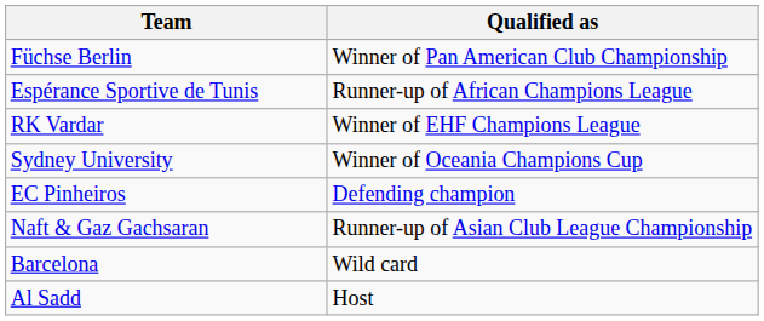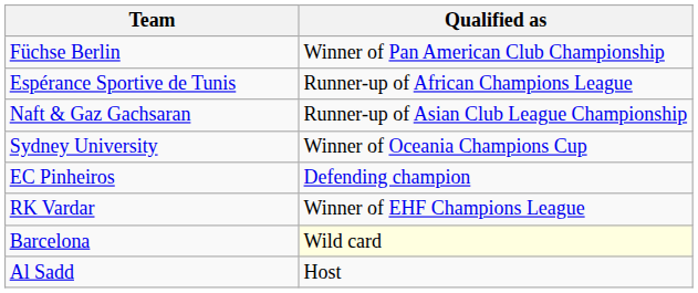 <table class="wikitable">
 <tr>
 <th width=230>Team</th>
 <th width=310>Qualified as</th>
 </tr>
 <tr>
 <td> <a href='#'>Füchse Berlin</a></td>
 <td>Winner of <a href='#'>Pan American Club Championship</a></td>
 </tr>
 <tr>
 <td> <a href='#'>Espérance Sportive de Tunis</a></td>
 <td>Runner-up of <a href='#'>African Champions League</a></td>
 </tr>
 <tr>
-<td> <a href='#'>RK Vardar</a></td>
-<td>Winner of <a href='#'>EHF Champions League</a></td>
+<td> <a href='#'>Naft & Gaz Gachsaran</a></td>
+<td>Runner-up of <a href='#'>Asian Club League Championship</a></td>
 </tr>
 <tr>
 <td> <a href='#'>Sydney University</a></td>
 <td>Winner of <a href='#'>Oceania Champions Cup</a></td>
 </tr>
 <tr>
 <td> <a href='#'>EC Pinheiros</a></td>
 <td><a href='#'>Defending champion</a></td>
 </tr>
 <tr>
-<td> <a href='#'>Naft & Gaz Gachsaran</a></td>
-<td>Runner-up of <a href='#'>Asian Club League Championship</a></td>
+<td> <a href='#'>RK Vardar</a></td>
+<td>Winner of <a href='#'>EHF Champions League</a></td>
 </tr>
 <tr>
 <td> <a href='#'>Barcelona</a></td>
-<td>Wild card</td>
+<td style="background: lightyellow;">Wild card</td>
 </tr>
 <tr>
 <td> <a href='#'>Al Sadd</a></td>
 <td>Host</td>
 </tr>
 </table>
